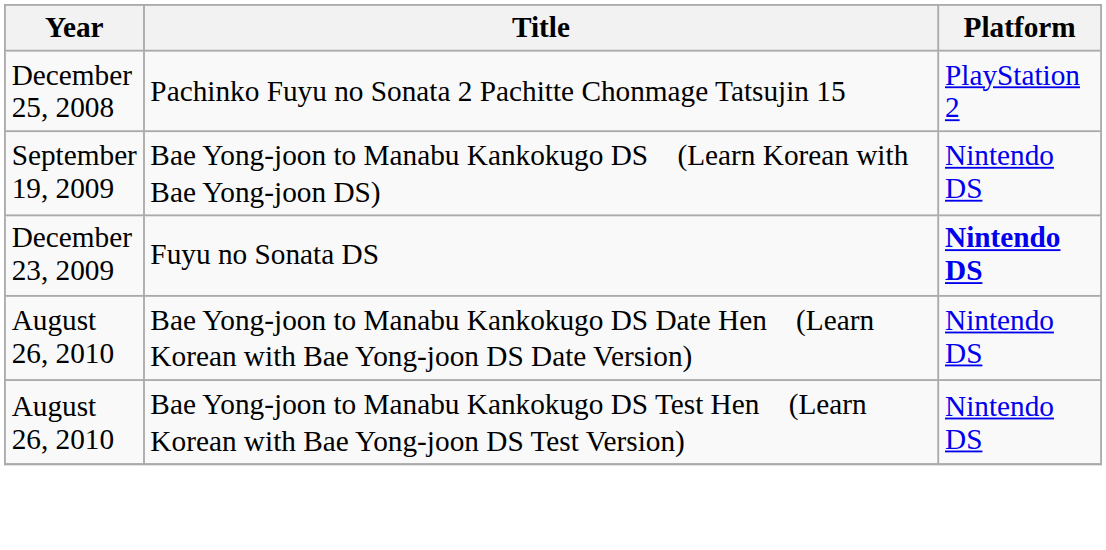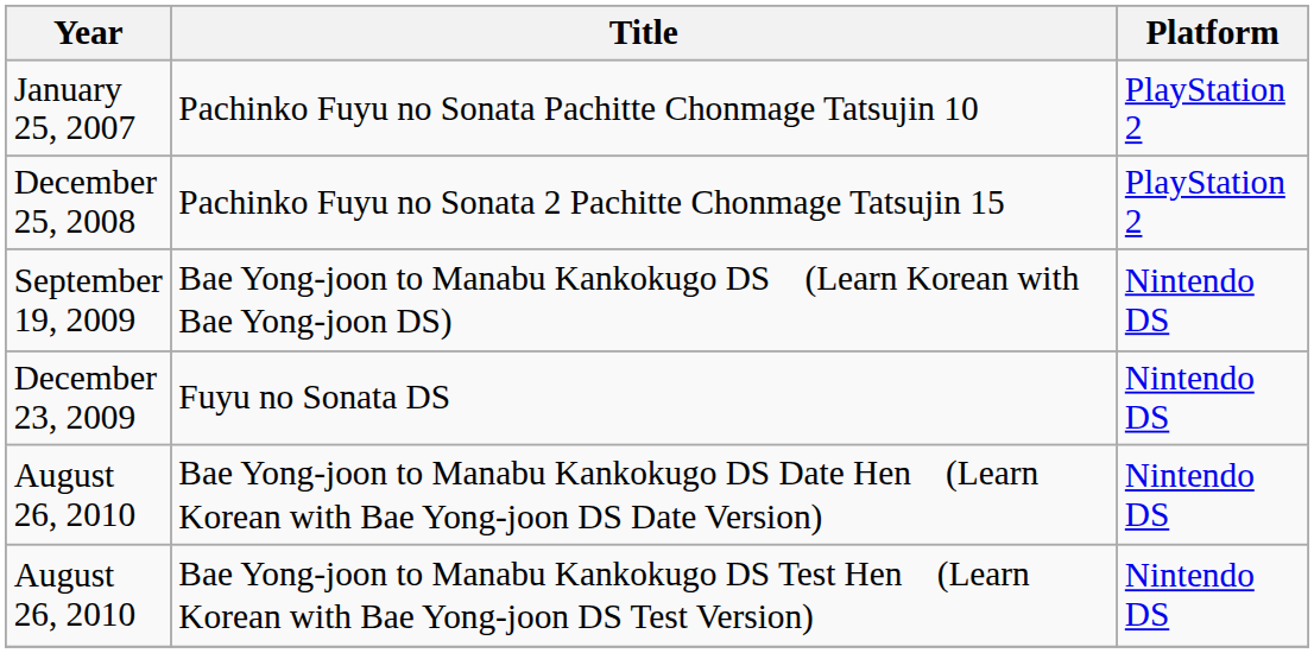 <table class="wikitable" style="width:600px">
 <tr>
 <th width=10>Year</th>
 <th>Title</th>
 <th>Platform</th>
+</tr>
+<tr>
+<td>January 25, 2007</td>
+<td>Pachinko Fuyu no Sonata Pachitte Chonmage Tatsujin 10 </td>
+<td><a href='#'>PlayStation 2</a></td>
 </tr>
 <tr>
 <td>December 25, 2008</td>
 <td>Pachinko Fuyu no Sonata 2 Pachitte Chonmage Tatsujin 15</td>
 <td><a href='#'>PlayStation 2</a></td>
 </tr>
 <tr>
 <td>September 19, 2009</td>
 <td>Bae Yong-joon to Manabu Kankokugo DS　(Learn Korean with Bae Yong-joon DS)</td>
 <td><a href='#'>Nintendo DS</a></td>
 </tr>
 <tr>
 <td>December 23, 2009</td>
 <td>Fuyu no Sonata DS</td>
-<td><strong><a href='#'>Nintendo DS</a></strong></td>
+<td><a href='#'>Nintendo DS</a></td>
 </tr>
 <tr>
 <td>August 26, 2010</td>
 <td>Bae Yong-joon to Manabu Kankokugo DS Date Hen　(Learn Korean with Bae Yong-joon DS Date Version)</td>
 <td><a href='#'>Nintendo DS</a></td>
 </tr>
 <tr>
 <td>August 26, 2010</td>
 <td>Bae Yong-joon to Manabu Kankokugo DS Test Hen　(Learn Korean with Bae Yong-joon DS Test Version)</td>
 <td><a href='#'>Nintendo DS</a></td>
 </tr>
 <tr>
 </tr>
 </table>
